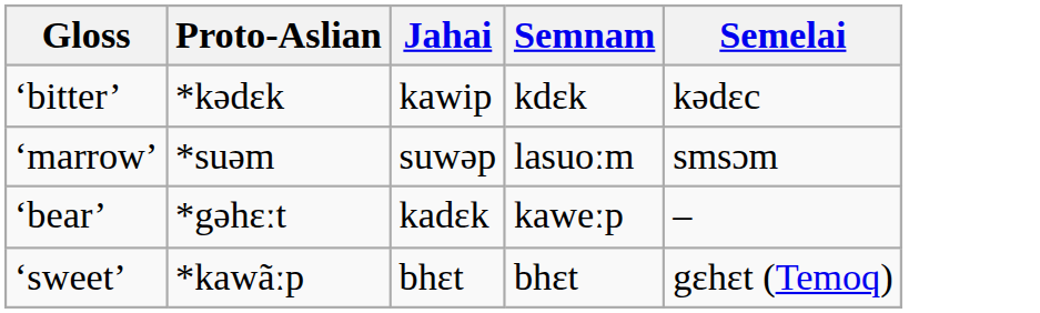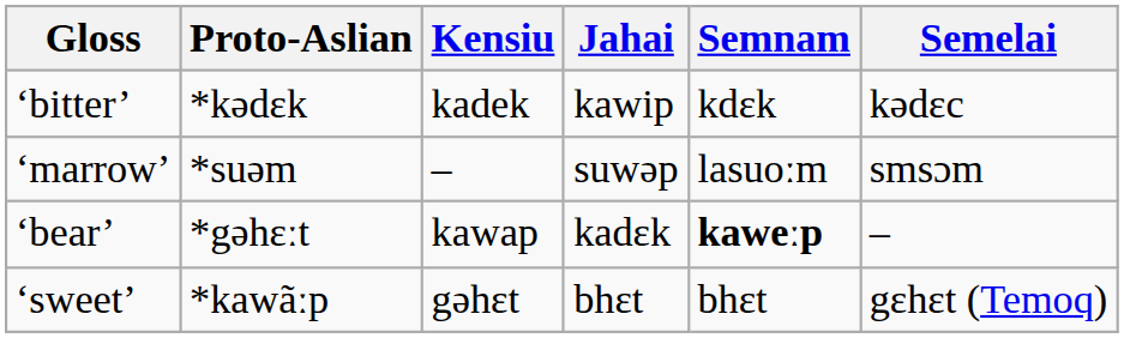 <table class="wikitable">
 <tr>
 <th>Gloss</th>
 <th>Proto-Aslian</th>
+<th><a href='#'>Kensiu</a></th>
 <th><a href='#'>Jahai</a></th>
 <th><a href='#'>Semnam</a></th>
 <th><a href='#'>Semelai</a></th>
 </tr>
 <tr>
 <td>‘bitter’</td>
 <td>*kədɛk</td>
+<td>kadek</td>
 <td>kawip</td>
 <td>kdɛk</td>
 <td>kədɛc</td>
 </tr>
 <tr>
 <td>‘marrow’</td>
 <td>*suəm</td>
+<td>–</td>
 <td>suwəp</td>
 <td>lasuoːm</td>
 <td>smsɔm</td>
 </tr>
 <tr>
 <td>‘bear’</td>
 <td>*gəhɛːt</td>
+<td>kawap</td>
 <td>kadɛk</td>
-<td>kaweːp</td>
+<td><strong>kaweːp</strong></td>
 <td>–</td>
 </tr>
 <tr>
 <td>‘sweet’</td>
 <td>*kawãːp</td>
+<td>gəhɛt</td>
 <td>bhɛt</td>
 <td>bhɛt</td>
 <td>gɛhɛt (<a href='#'>Temoq</a>)</td>
 </tr>
 </table>
